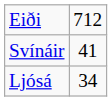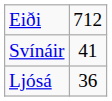 <table class="wikitable" style="float:left; margin-right:1em">
 <tr>
 <td><a href='#'>Eiði</a></td>
 <td align="center">712</td>
 </tr>
 <tr>
 <td><a href='#'>Svínáir</a></td>
 <td align="center">41</td>
 </tr>
 <tr>
 <td><a href='#'>Ljósá</a></td>
-<td align="center">34</td>
+<td align="center">36</td>
 </tr>
 </table>
